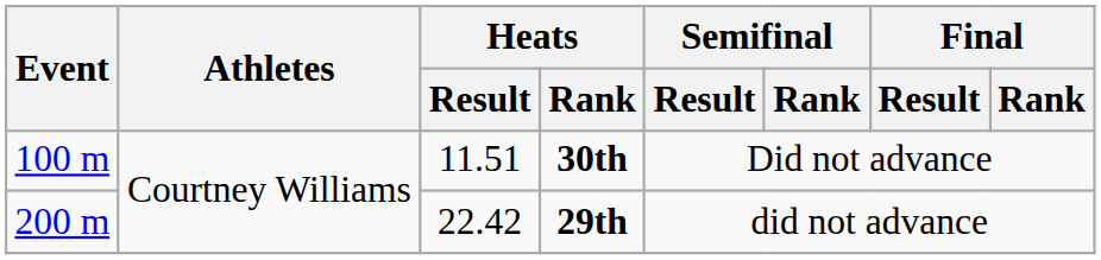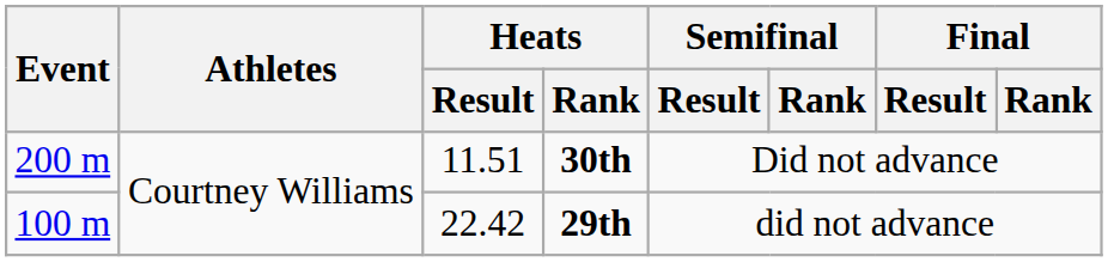 <table class=wikitable style="font-size:90%">
 <tr>
 <th rowspan=2>Event</th>
 <th rowspan=2>Athletes</th>
 <th colspan=2>Heats</th>
 <th colspan=2>Semifinal</th>
 <th colspan=2>Final</th>
 </tr>
 <tr>
 <th>Result</th>
 <th>Rank</th>
 <th>Result</th>
 <th>Rank</th>
 <th>Result</th>
 <th>Rank</th>
 </tr>
 <tr>
-<td><a href='#'>100 m</a></td>
+<td><a href='#'>200 m</a></td>
 <td rowspan="2">Courtney Williams</td>
 <td align=center>11.51</td>
 <td align=center><strong>30th</strong></td>
 <td colspan=4 align=center>Did not advance</td>
 </tr>
 <tr>
-<td><a href='#'>200 m</a></td>
+<td><a href='#'>100 m</a></td>
 <td align=center>22.42</td>
 <td align=center><strong>29th</strong></td>
 <td align=center colspan="7">did not advance</td>
 </tr>
 </table>
